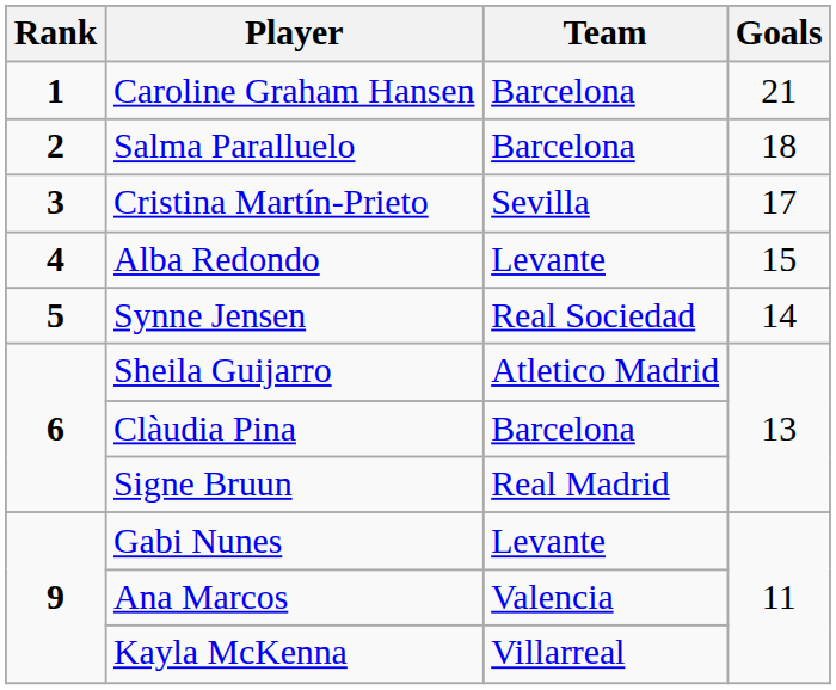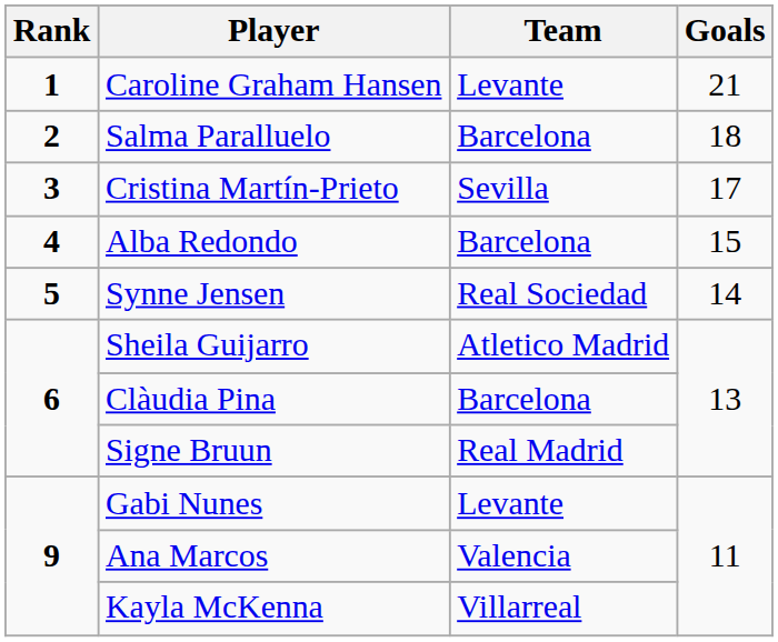 <table class="wikitable" style="text-align:center">
 <tr>
 <th>Rank</th>
 <th>Player</th>
 <th>Team</th>
 <th>Goals</th>
 </tr>
 <tr>
 <td><strong>1</strong></td>
 <td align="left"> <a href='#'>Caroline Graham Hansen</a></td>
-<td align="left"><a href='#'>Barcelona</a></td>
+<td align="left"><a href='#'>Levante</a></td>
 <td>21</td>
 </tr>
 <tr>
 <td><strong>2</strong></td>
 <td align="left"> <a href='#'>Salma Paralluelo</a></td>
 <td align="left"><a href='#'>Barcelona</a></td>
 <td>18</td>
 </tr>
 <tr>
 <td><strong>3</strong></td>
 <td align="left"> <a href='#'>Cristina Martín-Prieto</a></td>
 <td align="left"><a href='#'>Sevilla</a></td>
 <td>17</td>
 </tr>
 <tr>
 <td><strong>4</strong></td>
 <td align="left"> <a href='#'>Alba Redondo</a></td>
-<td align="left"><a href='#'>Levante</a></td>
+<td align="left"><a href='#'>Barcelona</a></td>
 <td>15</td>
 </tr>
 <tr>
 <td><strong>5</strong></td>
 <td align="left"> <a href='#'>Synne Jensen</a></td>
 <td align="left"><a href='#'>Real Sociedad</a></td>
 <td>14</td>
 </tr>
 <tr>
 <td rowspan=3><strong>6</strong></td>
 <td align="left"> <a href='#'>Sheila Guijarro</a></td>
 <td align="left"><a href='#'>Atletico Madrid</a></td>
 <td rowspan=3>13</td>
 </tr>
 <tr>
 <td align="left"> <a href='#'>Clàudia Pina</a></td>
 <td align="left"><a href='#'>Barcelona</a></td>
 </tr>
 <tr>
 <td align="left"> <a href='#'>Signe Bruun</a></td>
 <td align="left"><a href='#'>Real Madrid</a></td>
 </tr>
 <tr>
 <td rowspan=3><strong>9</strong></td>
 <td align="left"> <a href='#'>Gabi Nunes</a></td>
 <td align="left"><a href='#'>Levante</a></td>
 <td rowspan=3>11</td>
 </tr>
 <tr>
 <td align="left"> <a href='#'>Ana Marcos</a></td>
 <td align="left"><a href='#'>Valencia</a></td>
 </tr>
 <tr>
 <td align="left"> <a href='#'>Kayla McKenna</a></td>
 <td align="left"><a href='#'>Villarreal</a></td>
 </tr>
 </table>
